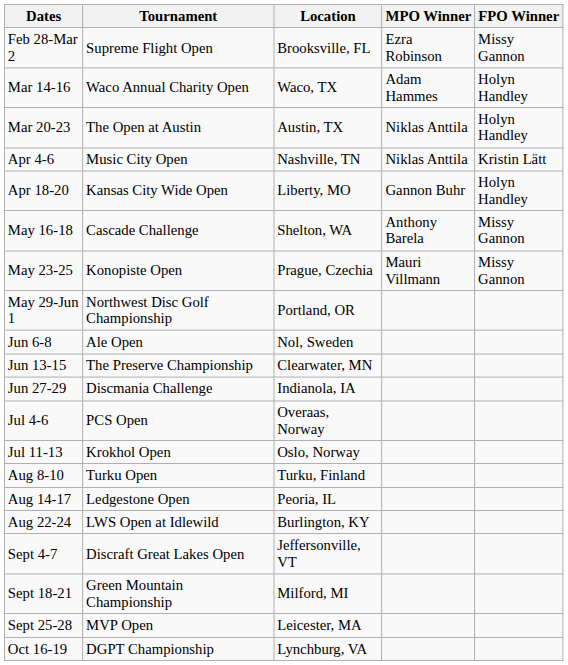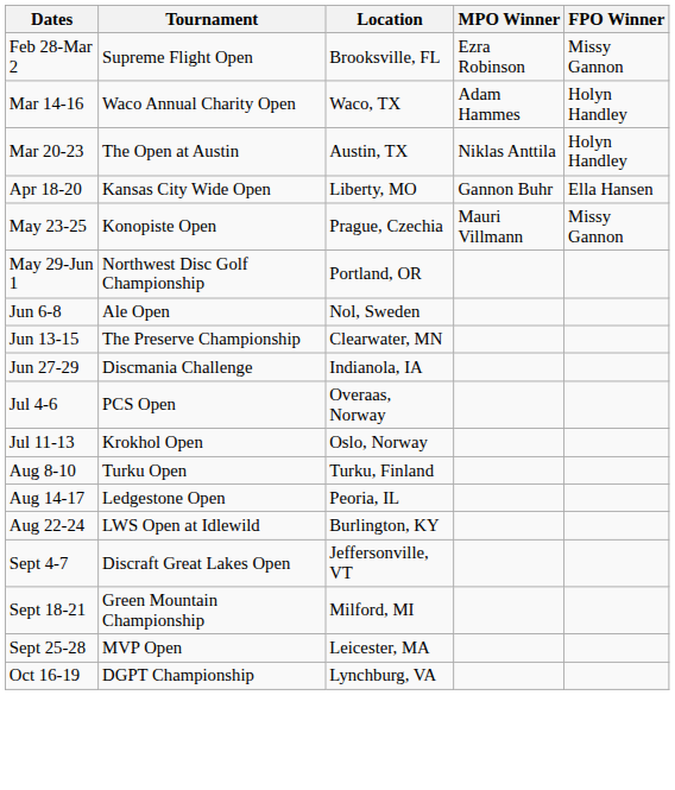 <table class="wikitable">
 <tr>
 <th>Dates</th>
 <th>Tournament</th>
 <th>Location</th>
 <th>MPO Winner</th>
 <th>FPO Winner</th>
 </tr>
 <tr>
 <td>Feb 28-Mar 2</td>
 <td>Supreme Flight Open</td>
 <td>Brooksville, FL</td>
 <td> Ezra Robinson</td>
 <td> Missy Gannon</td>
 </tr>
 <tr>
 <td>Mar 14-16</td>
 <td>Waco Annual Charity Open</td>
 <td>Waco, TX</td>
 <td> Adam Hammes</td>
 <td> Holyn Handley</td>
 </tr>
 <tr>
 <td>Mar 20-23</td>
 <td>The Open at Austin</td>
 <td>Austin, TX</td>
 <td> Niklas Anttila</td>
 <td> Holyn Handley</td>
 </tr>
 <tr>
-<td>Apr 4-6</td>
-<td>Music City Open</td>
-<td>Nashville, TN</td>
-<td> Niklas Anttila</td>
-<td> Kristin Lätt</td>
-</tr>
-<tr>
 <td>Apr 18-20</td>
 <td>Kansas City Wide Open</td>
 <td>Liberty, MO</td>
 <td> Gannon Buhr</td>
-<td> Holyn Handley</td>
-</tr>
-<tr>
-<td>May 16-18</td>
-<td>Cascade Challenge</td>
-<td>Shelton, WA</td>
-<td> Anthony Barela</td>
-<td> Missy Gannon</td>
+<td> Ella Hansen</td>
 </tr>
 <tr>
 <td>May 23-25</td>
 <td>Konopiste Open</td>
 <td>Prague, Czechia</td>
 <td> Mauri Villmann</td>
 <td> Missy Gannon</td>
 </tr>
 <tr>
 <td>May 29-Jun 1</td>
 <td>Northwest Disc Golf Championship</td>
 <td>Portland, OR</td>
 <td></td>
 <td></td>
 </tr>
 <tr>
 <td>Jun 6-8</td>
 <td>Ale Open</td>
 <td>Nol, Sweden</td>
 <td></td>
 <td></td>
 </tr>
 <tr>
 <td>Jun 13-15</td>
 <td>The Preserve Championship</td>
 <td>Clearwater, MN</td>
 <td></td>
 <td></td>
 </tr>
 <tr>
 <td>Jun 27-29</td>
 <td>Discmania Challenge</td>
 <td>Indianola, IA</td>
 <td></td>
 <td></td>
 </tr>
 <tr>
 <td>Jul 4-6</td>
 <td>PCS Open</td>
 <td>Overaas, Norway</td>
 <td></td>
 <td></td>
 </tr>
 <tr>
 <td>Jul 11-13</td>
 <td>Krokhol Open</td>
 <td>Oslo, Norway</td>
 <td></td>
 <td></td>
 </tr>
 <tr>
 <td>Aug 8-10</td>
 <td>Turku Open</td>
 <td>Turku, Finland</td>
 <td></td>
 <td></td>
 </tr>
 <tr>
 <td>Aug 14-17</td>
 <td>Ledgestone Open</td>
 <td>Peoria, IL</td>
 <td></td>
 <td></td>
 </tr>
 <tr>
 <td>Aug 22-24</td>
 <td>LWS Open at Idlewild</td>
 <td>Burlington,  KY</td>
 <td></td>
 <td></td>
 </tr>
 <tr>
 <td>Sept 4-7</td>
 <td>Discraft Great Lakes Open</td>
 <td>Jeffersonville,  VT</td>
 <td></td>
 <td></td>
 </tr>
 <tr>
 <td>Sept 18-21</td>
 <td>Green Mountain Championship</td>
 <td>Milford,  MI</td>
 <td></td>
 <td></td>
 </tr>
 <tr>
 <td>Sept 25-28</td>
 <td>MVP Open</td>
 <td>Leicester, MA</td>
 <td></td>
 <td></td>
 </tr>
 <tr>
 <td>Oct 16-19</td>
 <td>DGPT Championship</td>
 <td>Lynchburg, VA</td>
 <td></td>
 <td></td>
 </tr>
 </table>
